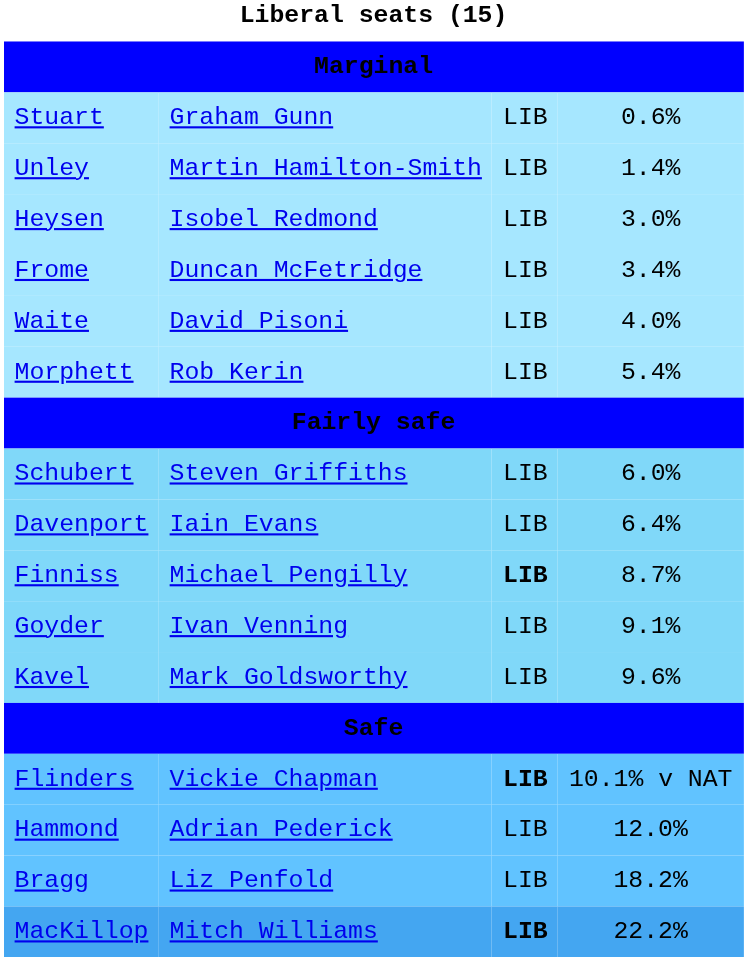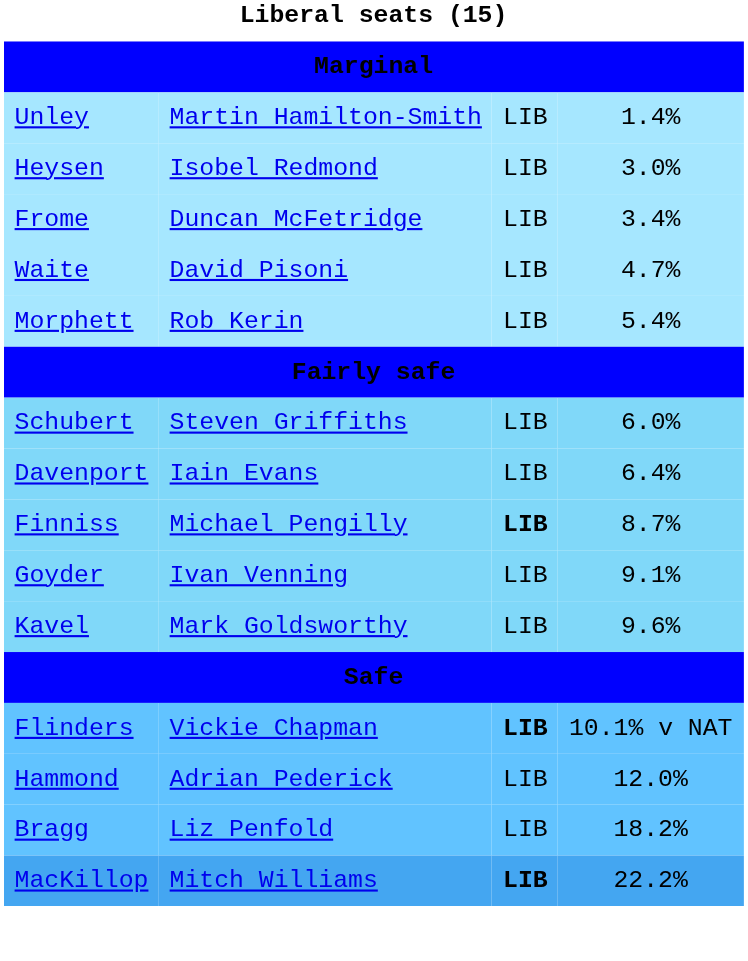 <table class="toccolours" cellpadding="5" cellspacing="0" style="float:left; margin-right:.5em; margin-top:.4em; font-size:90%;">
 <tr>
 <td colspan="4" style="text-align:center;"><strong>Liberal seats (15)</strong></td>
 </tr>
 <tr>
 <td colspan="4" style="text-align:center; background:blue;"><span><strong>Marginal</strong></span></td>
-</tr>
-<tr>
-<td style="text-align:left; background:#a6e7ff;"><a href='#'>Stuart</a></td>
-<td style="text-align:left; background:#a6e7ff;"><a href='#'>Graham Gunn</a></td>
-<td style="text-align:left; background:#a6e7ff;">LIB</td>
-<td style="text-align:center; background:#a6e7ff;">0.6%</td>
 </tr>
 <tr>
 <td style="text-align:left; background:#a6e7ff;"><a href='#'>Unley</a></td>
 <td style="text-align:left; background:#a6e7ff;"><a href='#'>Martin Hamilton-Smith</a></td>
 <td style="text-align:left; background:#a6e7ff;">LIB</td>
 <td style="text-align:center; background:#a6e7ff;">1.4%</td>
 </tr>
 <tr>
 <td style="text-align:left; background:#a6e7ff;"><a href='#'>Heysen</a></td>
 <td style="text-align:left; background:#a6e7ff;"><a href='#'>Isobel Redmond</a></td>
 <td style="text-align:left; background:#a6e7ff;">LIB</td>
 <td style="text-align:center; background:#a6e7ff;">3.0%</td>
 </tr>
 <tr>
 <td style="text-align:left; background:#a6e7ff;"><a href='#'>Frome</a></td>
 <td style="text-align:left; background:#a6e7ff;"><a href='#'>Duncan McFetridge</a></td>
 <td style="text-align:left; background:#a6e7ff;">LIB</td>
 <td style="text-align:center; background:#a6e7ff;">3.4%</td>
 </tr>
 <tr>
 <td style="text-align:left; background:#a6e7ff;"><a href='#'>Waite</a></td>
 <td style="text-align:left; background:#a6e7ff;"><a href='#'>David Pisoni</a></td>
 <td style="text-align:left; background:#a6e7ff;">LIB</td>
-<td style="text-align:center; background:#a6e7ff;">4.0%</td>
+<td style="text-align:center; background:#a6e7ff;">4.7%</td>
 </tr>
 <tr>
 <td style="text-align:left; background:#a6e7ff;"><a href='#'>Morphett</a></td>
 <td style="text-align:left; background:#a6e7ff;"><a href='#'>Rob Kerin</a></td>
 <td style="text-align:left; background:#a6e7ff;">LIB</td>
 <td style="text-align:center; background:#a6e7ff;">5.4%</td>
 </tr>
 <tr>
 <td colspan="4" style="text-align:center; background:blue;"><span><strong>Fairly safe</strong></span></td>
 </tr>
 <tr>
 <td style="text-align:left; background:#80d8f9;"><a href='#'>Schubert</a></td>
 <td style="text-align:left; background:#80d8f9;"><a href='#'>Steven Griffiths</a></td>
 <td style="text-align:left; background:#80d8f9;">LIB</td>
 <td style="text-align:center; background:#80d8f9;">6.0%</td>
 </tr>
 <tr>
 <td style="text-align:left; background:#80d8f9;"><a href='#'>Davenport</a></td>
 <td style="text-align:left; background:#80d8f9;"><a href='#'>Iain Evans</a></td>
 <td style="text-align:left; background:#80d8f9;">LIB</td>
 <td style="text-align:center; background:#80d8f9;">6.4%</td>
 </tr>
 <tr>
 <td style="text-align:left; background:#80d8f9;"><a href='#'>Finniss</a></td>
 <td style="text-align:left; background:#80d8f9;"><a href='#'>Michael Pengilly</a></td>
 <td style="text-align:left; background:#80d8f9;"><strong>LIB</strong></td>
 <td style="text-align:center; background:#80d8f9;">8.7%</td>
 </tr>
 <tr>
 <td style="text-align:left; background:#80d8f9;"><a href='#'>Goyder</a></td>
 <td style="text-align:left; background:#80d8f9;"><a href='#'>Ivan Venning</a></td>
 <td style="text-align:left; background:#80d8f9;">LIB</td>
 <td style="text-align:center; background:#80d8f9;">9.1%</td>
 </tr>
 <tr>
 <td style="text-align:left; background:#80d8f9;"><a href='#'>Kavel</a></td>
 <td style="text-align:left; background:#80d8f9;"><a href='#'>Mark Goldsworthy</a></td>
 <td style="text-align:left; background:#80d8f9;">LIB</td>
 <td style="text-align:center; background:#80d8f9;">9.6%</td>
 </tr>
 <tr>
 <td colspan="4" style="text-align:center; background:blue;"><span><strong>Safe</strong></span></td>
 </tr>
 <tr>
 <td style="text-align:left; background:#61c3ff;"><a href='#'>Flinders</a></td>
 <td style="text-align:left; background:#61c3ff;"><a href='#'>Vickie Chapman</a></td>
 <td style="text-align:left; background:#61c3ff;"><strong>LIB</strong></td>
 <td style="text-align:center; background:#61c3ff;">10.1% v NAT</td>
 </tr>
 <tr>
 <td style="text-align:left; background:#61c3ff;"><a href='#'>Hammond</a></td>
 <td style="text-align:left; background:#61c3ff;"><a href='#'>Adrian Pederick</a></td>
 <td style="text-align:left; background:#61c3ff;">LIB</td>
 <td style="text-align:center; background:#61c3ff;">12.0%</td>
 </tr>
 <tr>
 <td style="text-align:left; background:#61c3ff;"><a href='#'>Bragg</a></td>
 <td style="text-align:left; background:#61c3ff;"><a href='#'>Liz Penfold</a></td>
 <td style="text-align:left; background:#61c3ff;">LIB</td>
 <td style="text-align:center; background:#61c3ff;">18.2%</td>
 </tr>
 <tr>
 <td style="text-align:left; background:#44a6f1;"><a href='#'>MacKillop</a></td>
 <td style="text-align:left; background:#44a6f1;"><a href='#'>Mitch Williams</a></td>
 <td style="text-align:left; background:#44a6f1;"><strong>LIB</strong></td>
 <td style="text-align:center; background:#44a6f1;">22.2%</td>
 </tr>
 </table>
